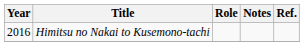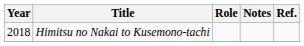 <table class="wikitable">
 <tr>
 <th>Year</th>
 <th>Title</th>
 <th>Role</th>
 <th>Notes</th>
 <th>Ref.</th>
 </tr>
 <tr>
-<td>2016</td>
+<td>2018</td>
 <td><em>Himitsu no Nakai to Kusemono-tachi</em></td>
 <td></td>
 <td></td>
 <td></td>
 </tr>
 <tr>
 </tr>
 </table>
